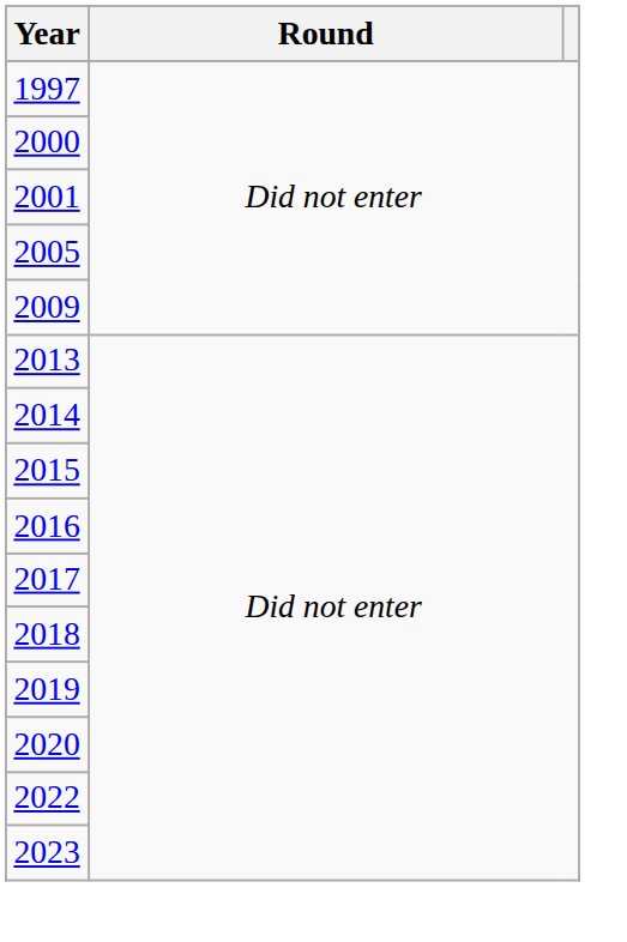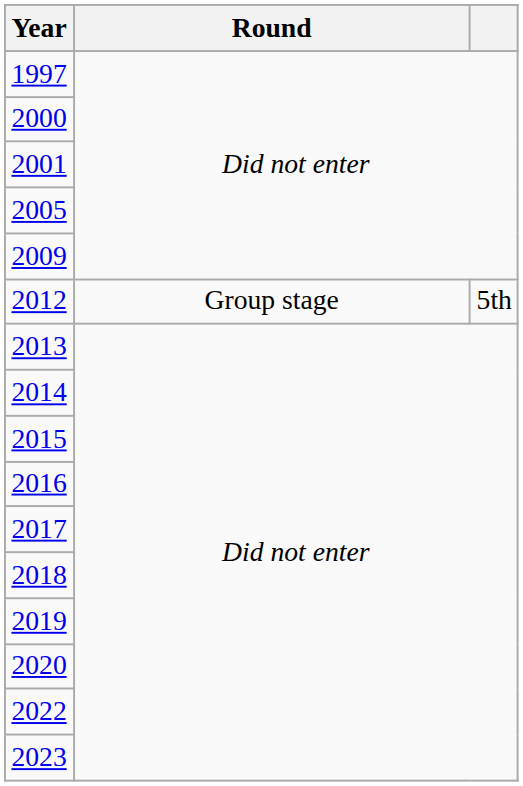 <table class="wikitable" style="text-align: center; font-size:90%">
 <tr>
 <th>Year</th>
 <th style="width:200px">Round</th>
 <th></th>
 </tr>
 <tr>
 <td><a href='#'>1997</a></td>
 <td colspan="2" rowspan="5"><em>Did not enter</em></td>
 </tr>
 <tr>
 <td><a href='#'>2000</a></td>
 </tr>
 <tr>
 <td><a href='#'>2001</a></td>
 </tr>
 <tr>
 <td><a href='#'>2005</a></td>
 </tr>
 <tr>
 <td><a href='#'>2009</a></td>
+</tr>
+<tr>
+<td><a href='#'>2012</a></td>
+<td>Group stage</td>
+<td>5th</td>
 </tr>
 <tr>
 <td><a href='#'>2013</a></td>
 <td colspan="2" rowspan="10"><em>Did not enter</em></td>
 </tr>
 <tr>
 <td><a href='#'>2014</a></td>
 </tr>
 <tr>
 <td><a href='#'>2015</a></td>
 </tr>
 <tr>
 <td><a href='#'>2016</a></td>
 </tr>
 <tr>
 <td><a href='#'>2017</a></td>
 </tr>
 <tr>
 <td><a href='#'>2018</a></td>
 </tr>
 <tr>
 <td><a href='#'>2019</a></td>
 </tr>
 <tr>
 <td><a href='#'>2020</a></td>
 </tr>
 <tr>
 <td><a href='#'>2022</a></td>
 </tr>
 <tr>
 <td><a href='#'>2023</a></td>
 </tr>
 </table>
